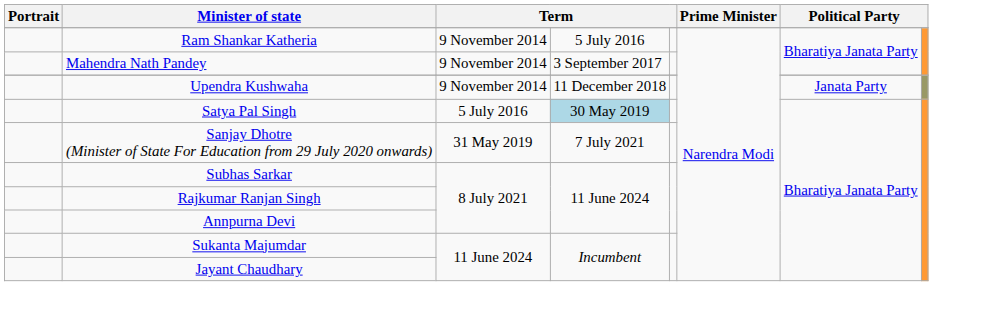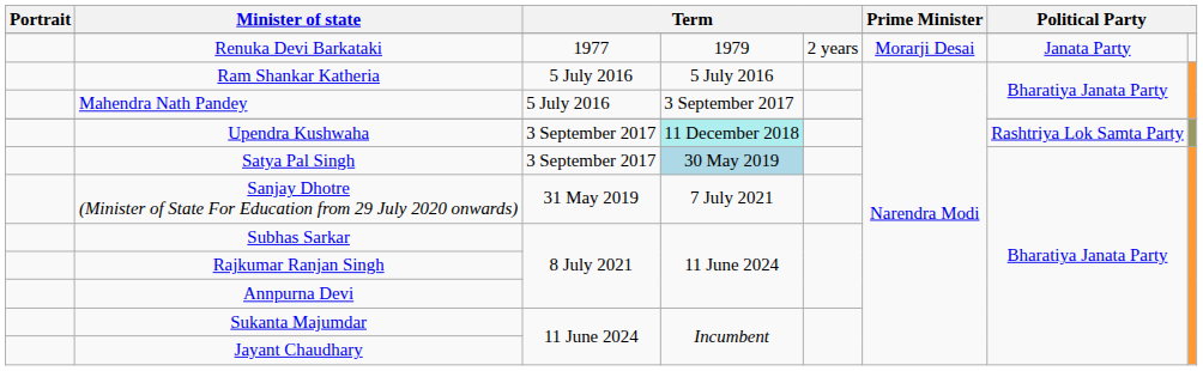 <table class="wikitable sortable mw-collapsible style=" ;"sortable mw-collapsible">
 <tr>
 <th>Portrait</th>
 <th><a href='#'>Minister of state</a></th>
 <th colspan=3>Term</th>
 <th>Prime Minister</th>
 <th colspan=2>Political Party</th>
 </tr>
 <tr>
 </tr>
 <tr align=center>
 <td></td>
+<td><a href='#'>Renuka Devi Barkataki</a></td>
+<td>1977</td>
+<td>1979</td>
+<td>2 years</td>
+<td><a href='#'>Morarji Desai</a></td>
+<td><a href='#'>Janata Party</a></td>
+<td></td>
+</tr>
+<tr align=center>
+<td></td>
 <td><a href='#'>Ram Shankar Katheria</a></td>
-<td>9 November 2014</td>
+<td>5 July 2016</td>
 <td>5 July 2016</td>
 <td></td>
 <td rowspan="11"><a href='#'>Narendra Modi</a></td>
 <td Rowspan=2><a href='#'>Bharatiya Janata Party</a></td>
 <td Rowspan=2 bgcolor=#FF9933></td>
 </tr>
 <tr>
 <td></td>
 <td><a href='#'>Mahendra Nath Pandey</a></td>
-<td>9 November 2014</td>
+<td>5 July 2016</td>
 <td>3 September 2017</td>
 <td></td>
 </tr>
 <tr align=center>
 </tr>
 <tr align=center>
 <td></td>
 <td><a href='#'>Upendra Kushwaha</a></td>
-<td>9 November 2014</td>
-<td>11 December 2018</td>
+<td>3 September 2017</td>
+<td style="background: paleturquoise;">11 December 2018</td>
 <td></td>
-<td><a href='#'>Janata Party</a></td>
+<td><a href='#'>Rashtriya Lok Samta Party</a></td>
 <td bgcolor=#999966></td>
 </tr>
 <tr align=center>
 <td></td>
 <td><a href='#'>Satya Pal Singh</a></td>
-<td>5 July 2016</td>
+<td>3 September 2017</td>
 <td style="background: lightblue;">30 May 2019</td>
 <td></td>
 <td Rowspan=7><a href='#'>Bharatiya Janata Party</a></td>
 <td Rowspan=7 bgcolor=#FF9933></td>
 </tr>
 <tr align="center">
 <td></td>
 <td><a href='#'>Sanjay Dhotre</a><br><em>(Minister of State For Education from 29 July 2020 onwards)</em></td>
 <td>31 May 2019</td>
 <td>7 July 2021</td>
 <td></td>
 </tr>
 <tr align="center">
 <td></td>
 <td><a href='#'>Subhas Sarkar</a></td>
 <td rowspan="3">8 July 2021</td>
 <td rowspan="3">11 June 2024</td>
 <td rowspan="3"></td>
 </tr>
 <tr align="center">
 <td></td>
 <td><a href='#'>Rajkumar Ranjan Singh</a></td>
 </tr>
 <tr align="center">
 <td></td>
 <td><a href='#'>Annpurna Devi</a></td>
 </tr>
 <tr align="center">
 <td></td>
 <td><a href='#'>Sukanta Majumdar</a></td>
 <td rowspan="2">11 June 2024</td>
 <td rowspan="2"><em>Incumbent</em></td>
 <td rowspan="2"></td>
 </tr>
 <tr align="center">
 <td></td>
 <td><a href='#'>Jayant Chaudhary</a></td>
 </tr>
 </table>
